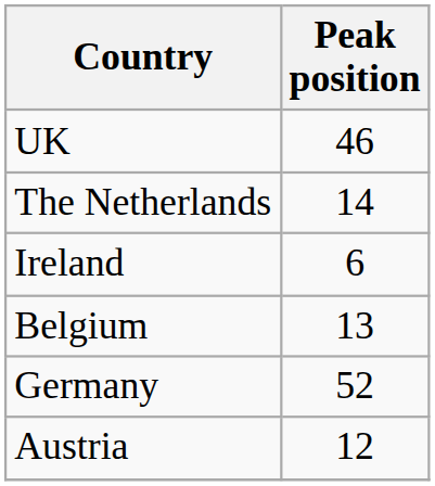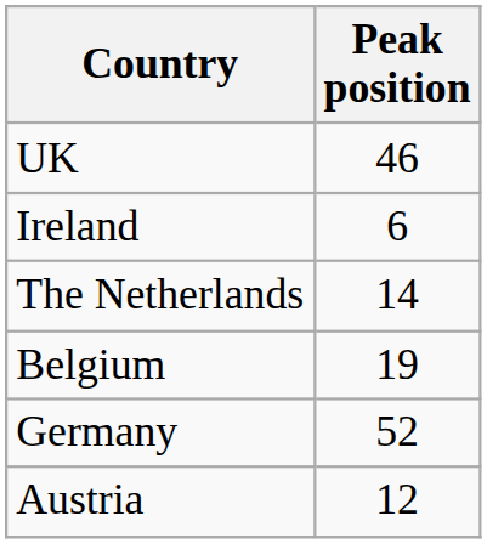 <table class="wikitable">
 <tr>
 <th>Country</th>
 <th>Peak<br>position</th>
 </tr>
 <tr>
 <td>UK </td>
 <td align="center">46</td>
 </tr>
 <tr>
+<td>Ireland </td>
+<td align="center">6</td>
+</tr>
+<tr>
 <td>The Netherlands </td>
 <td align="center">14</td>
 </tr>
 <tr>
-<td>Ireland </td>
-<td align="center">6</td>
-</tr>
-<tr>
 <td>Belgium </td>
-<td style="text-align:center;">13</td>
+<td style="text-align:center;">19</td>
 </tr>
 <tr>
 <td>Germany </td>
 <td align="center">52</td>
 </tr>
 <tr>
 <td>Austria </td>
 <td align="center">12</td>
 </tr>
 <tr>
 </tr>
 </table>
